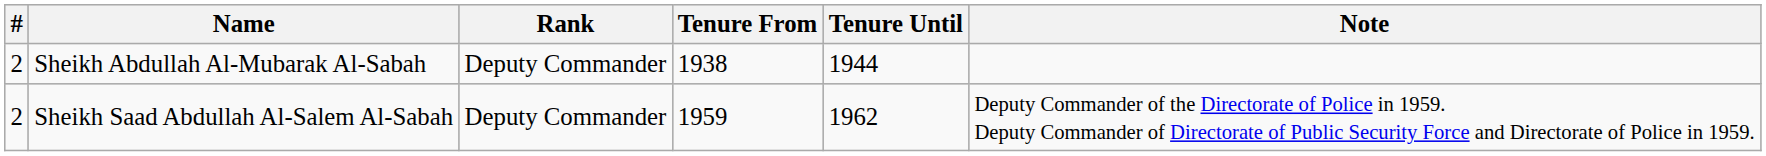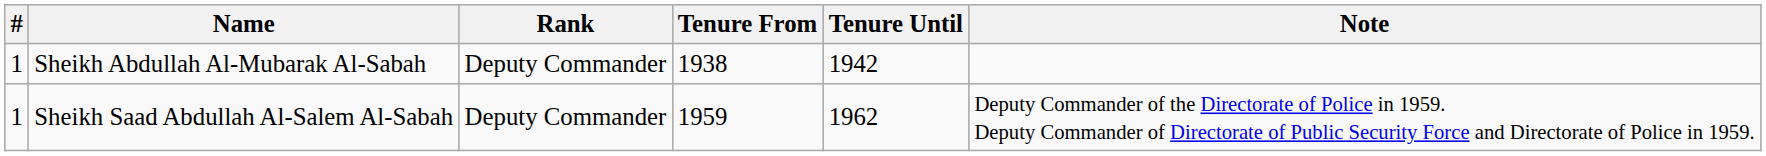 <table class="wikitable">
 <tr>
 <th>#</th>
 <th>Name</th>
 <th>Rank</th>
 <th>Tenure From</th>
 <th>Tenure Until</th>
 <th>Note</th>
 </tr>
 <tr>
-<td>2</td>
+<td>1</td>
 <td>Sheikh  Abdullah Al-Mubarak Al-Sabah</td>
 <td>Deputy Commander</td>
 <td>1938</td>
-<td>1944</td>
+<td>1942</td>
 <td></td>
 </tr>
 <tr>
-<td>2</td>
+<td>1</td>
 <td>Sheikh Saad Abdullah Al-Salem Al-Sabah</td>
 <td>Deputy Commander</td>
 <td>1959</td>
 <td>1962</td>
 <td><small>Deputy Commander of the <a href='#'>Directorate of Police</a> in 1959.</small><br><small> Deputy Commander of <a href='#'>Directorate of Public Security Force</a> and Directorate of Police in 1959.</small></td>
 </tr>
 </table>
